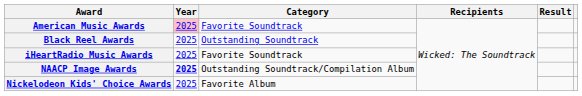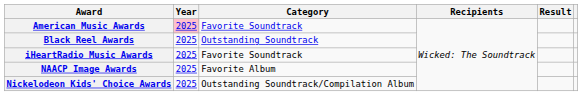 <table class="wikitable sortable plainrowheaders">
 <tr>
 <th scope="col">Award</th>
 <th scope="col">Year</th>
 <th scope="col">Category</th>
 <th scope="col">Recipients</th>
 <th scope="col">Result</th>
 <th scope="col" class="unsortable"></th>
 </tr>
 <tr>
 <th scope="row"><a href='#'>American Music Awards</a></th>
 <td style="background: pink;"><a href='#'>2025</a></td>
 <td><a href='#'>Favorite Soundtrack</a></td>
 <td rowspan="5"><em>Wicked: The Soundtrack</em></td>
 <td></td>
 <td style="text-align:center;"></td>
 </tr>
 <tr>
 <th scope="row"><a href='#'>Black Reel Awards</a></th>
 <td><a href='#'>2025</a></td>
 <td><a href='#'>Outstanding Soundtrack</a></td>
 <td></td>
 <td></td>
 </tr>
 <tr>
 <th scope="row"><a href='#'>iHeartRadio Music Awards</a></th>
 <td><a href='#'>2025</a></td>
 <td>Favorite Soundtrack</td>
 <td></td>
 <td></td>
 </tr>
 <tr>
 <th scope="row"><a href='#'>NAACP Image Awards</a></th>
-<td><strong><a href='#'>2025</a></strong></td>
-<td>Outstanding Soundtrack/Compilation Album</td>
+<td><a href='#'>2025</a></td>
+<td>Favorite Album</td>
 <td></td>
 <td></td>
 </tr>
 <tr>
 <th scope="row"><a href='#'>Nickelodeon Kids' Choice Awards</a></th>
 <td><a href='#'>2025</a></td>
-<td>Favorite Album</td>
+<td>Outstanding Soundtrack/Compilation Album</td>
 <td></td>
 <td align="center"></td>
 </tr>
 </table>
